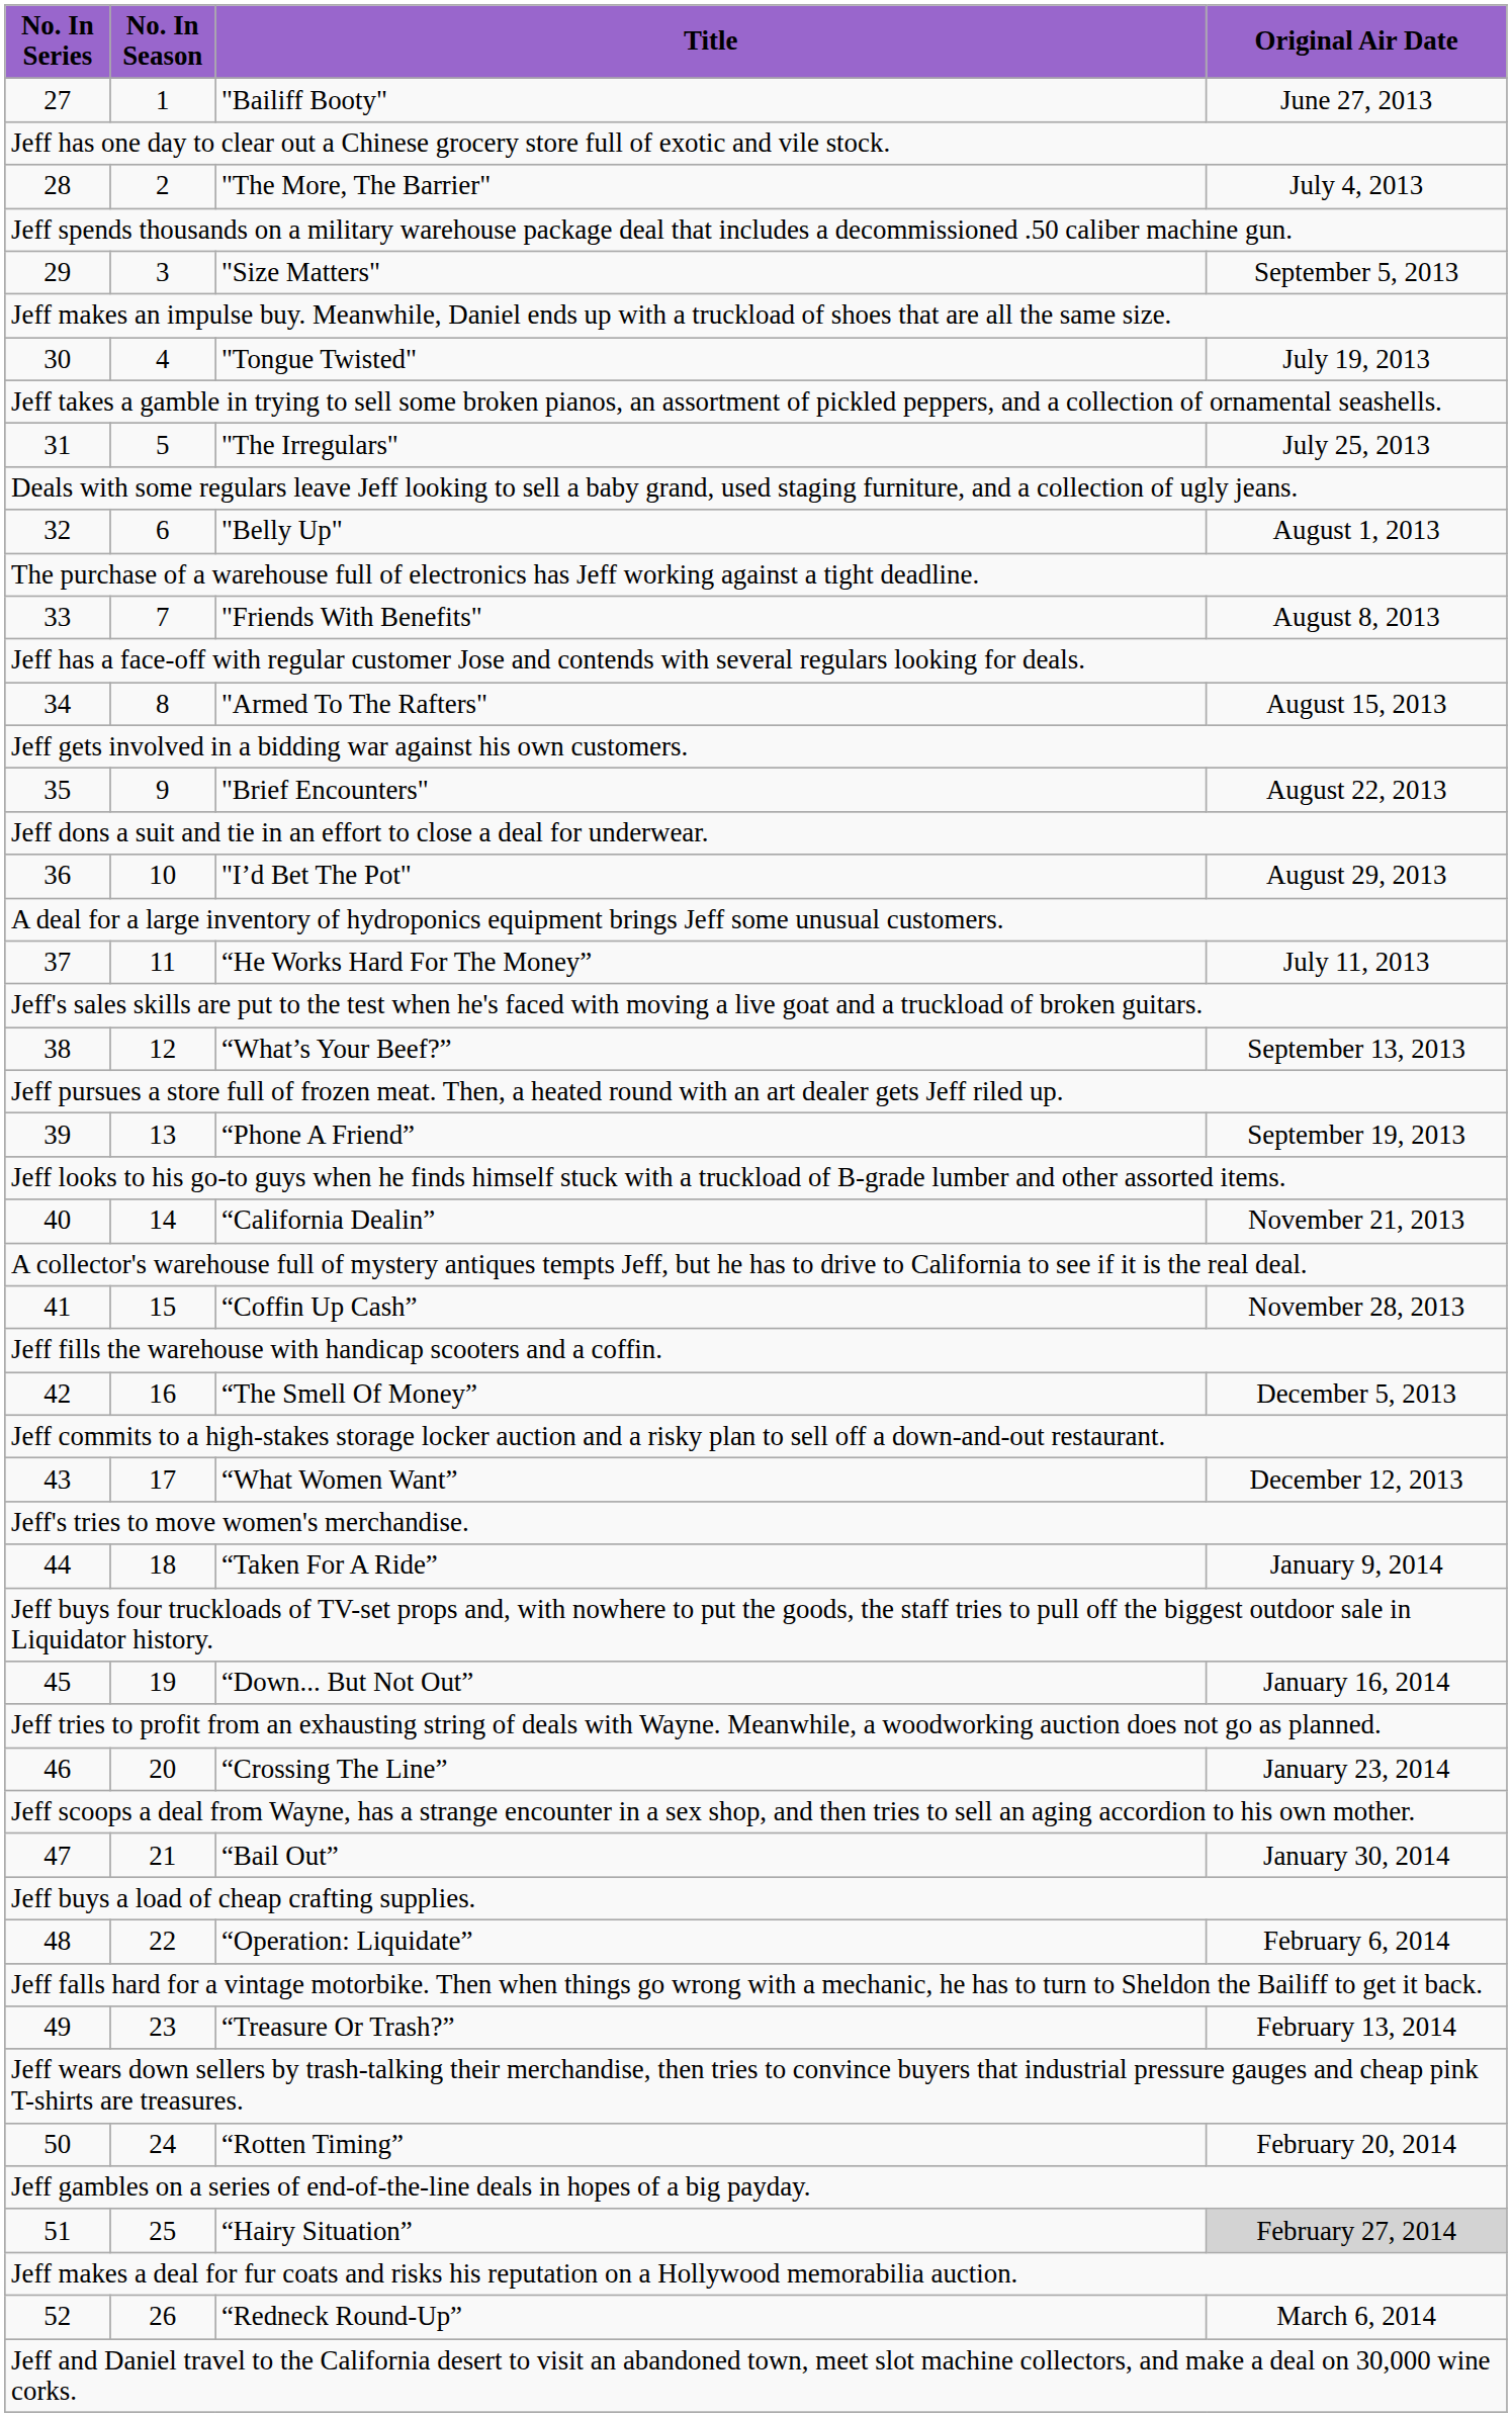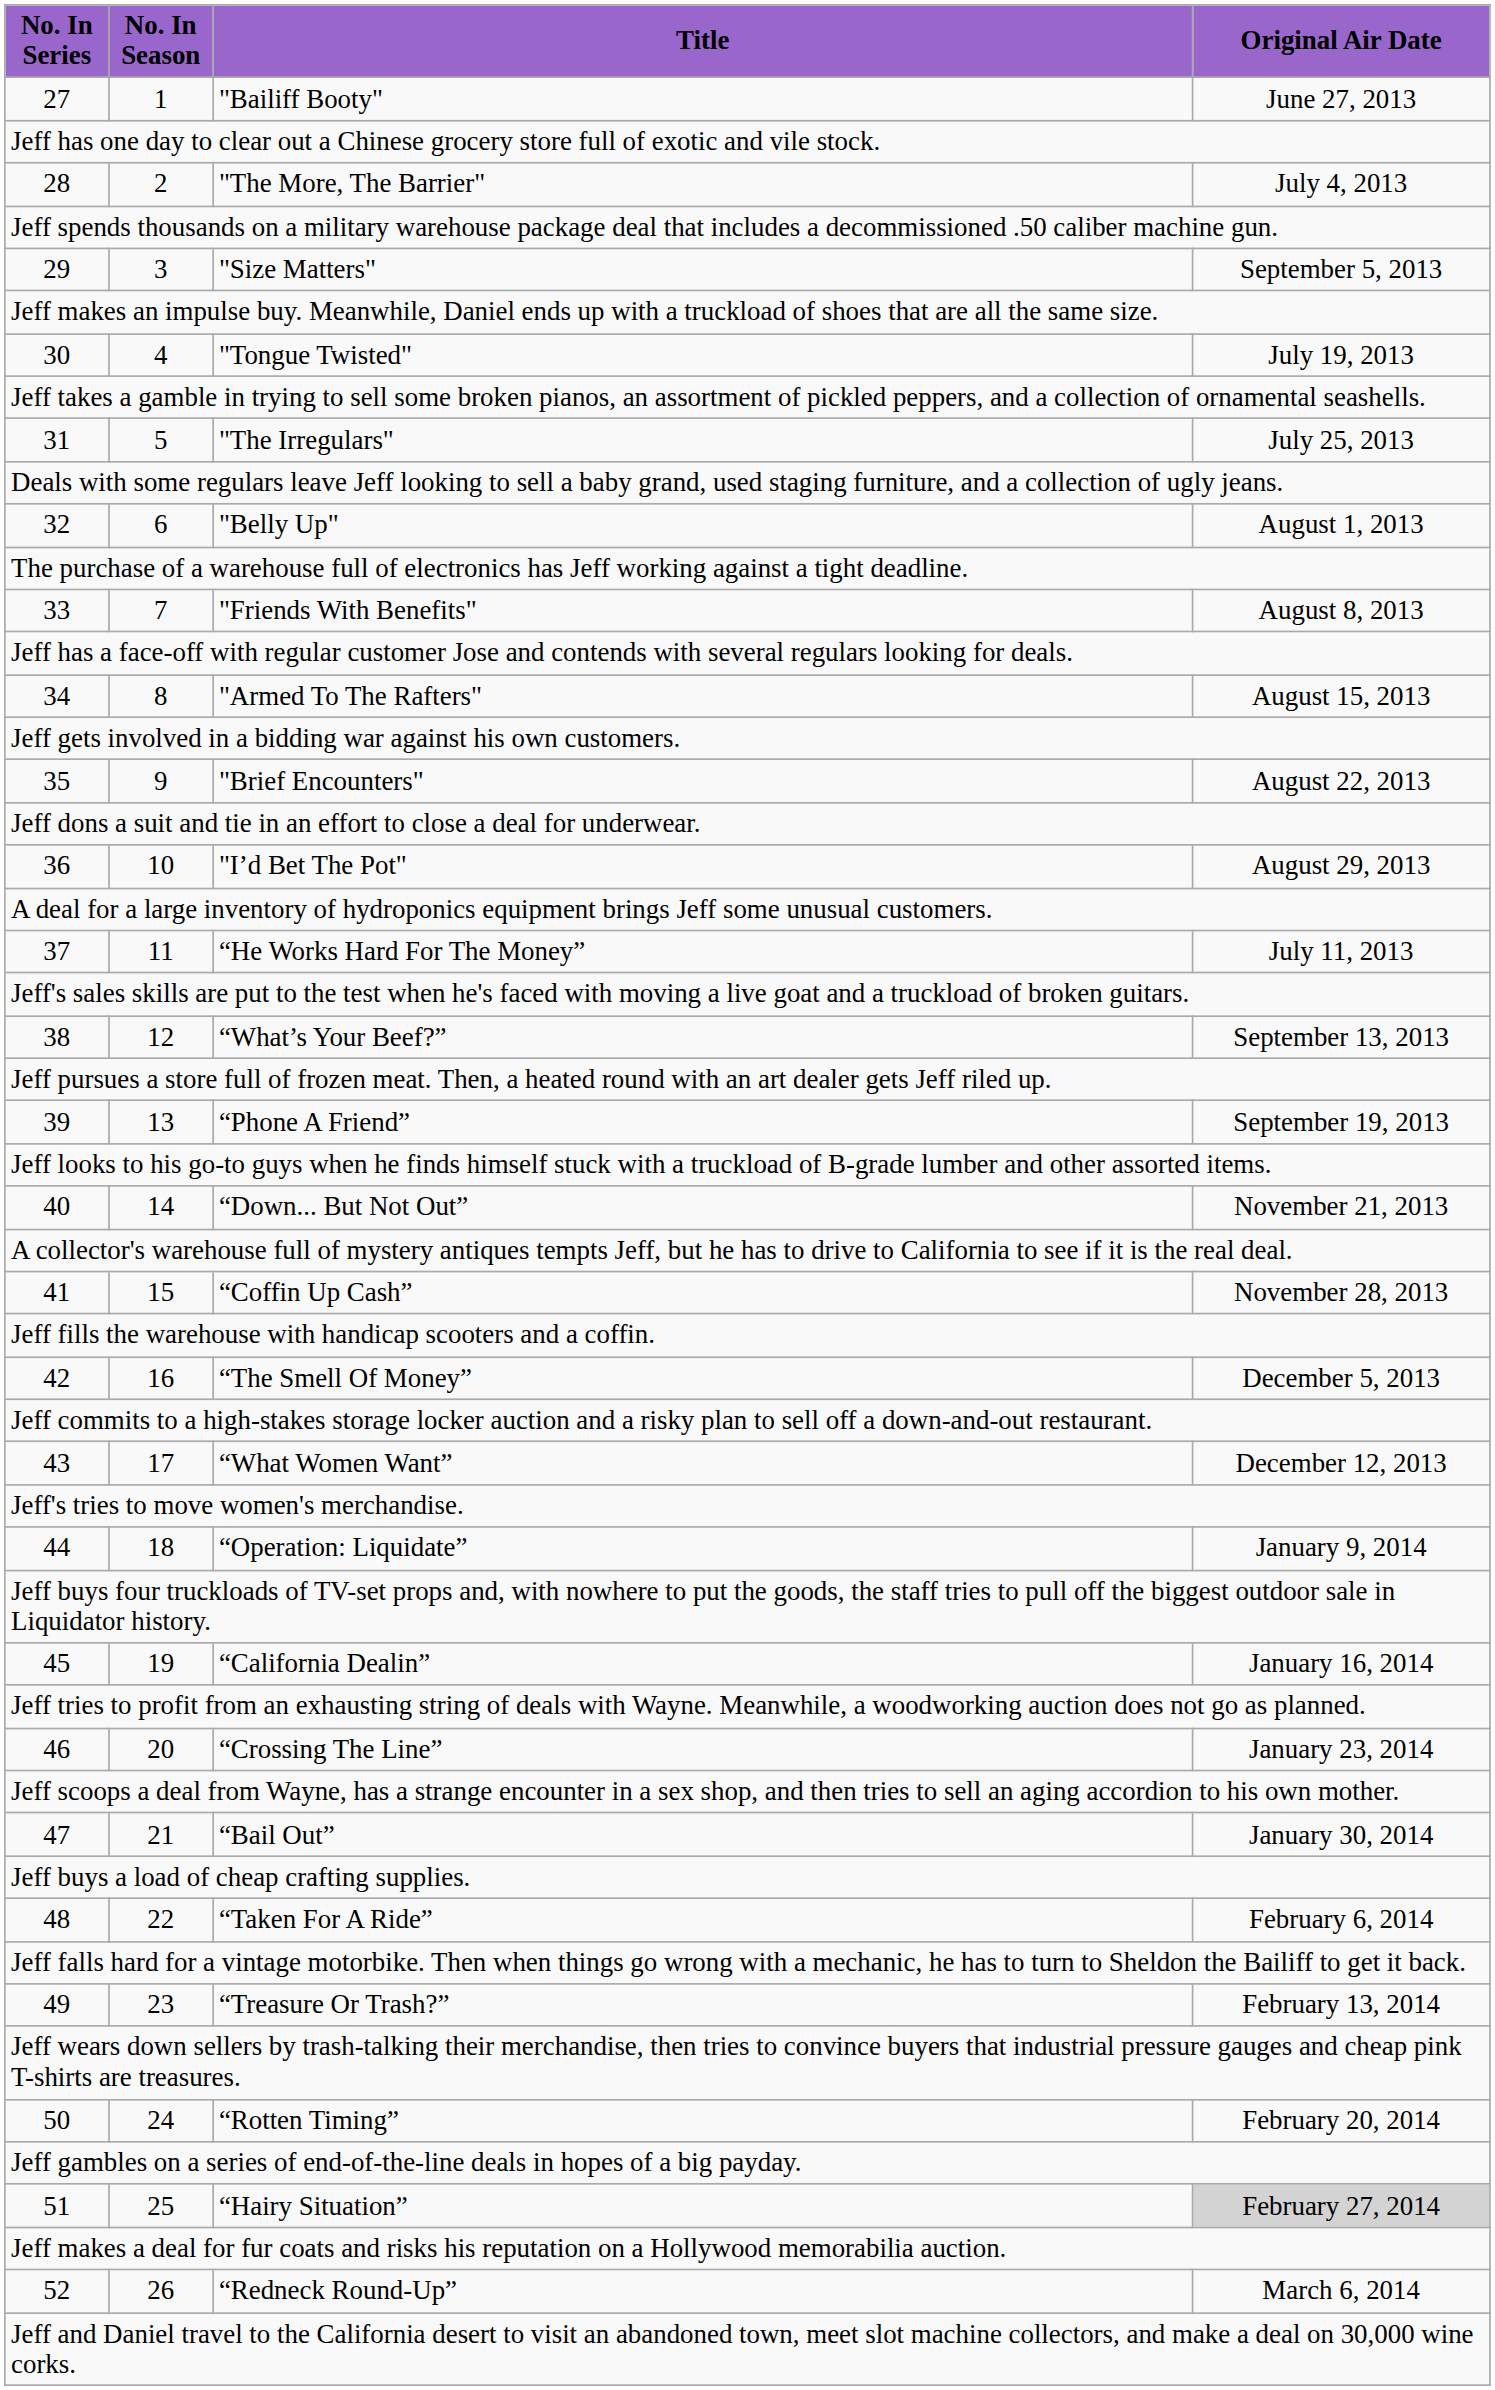 <table class="wikitable plainrowheaders" style="width:70%;">
 <tr>
 <th scope="col" style="background-color: #9966CC; color: #000000;" width=7%>No. In<br>Series</th>
 <th scope="col" style="background-color: #9966CC; color: #000000;" width=7%>No. In<br>Season</th>
 <th scope="col" style="background-color: #9966CC; color: #000000;">Title</th>
 <th scope="col" style="background-color: #9966CC; color: #000000;" width=20%>Original Air Date</th>
 </tr>
 <tr>
 <td style="text-align:center;">27</td>
 <td style="text-align:center;">1</td>
 <td style="text-align:left;">"Bailiff Booty"</td>
 <td style="text-align:center;">June 27, 2013</td>
 </tr>
 <tr>
 <td colspan="4">Jeff has one day to clear out a Chinese grocery store full of exotic and vile stock.</td>
 </tr>
 <tr>
 <td style="text-align:center;">28</td>
 <td style="text-align:center;">2</td>
 <td style="text-align:left;">"The More, The Barrier"</td>
 <td style="text-align:center;">July 4, 2013</td>
 </tr>
 <tr>
 <td colspan="4">Jeff spends thousands on a military warehouse package deal that includes a decommissioned .50 caliber machine gun.</td>
 </tr>
 <tr>
 <td style="text-align:center;">29</td>
 <td style="text-align:center;">3</td>
 <td style="text-align:left;">"Size Matters"</td>
 <td style="text-align:center;">September 5, 2013</td>
 </tr>
 <tr>
 <td colspan="4">Jeff makes an impulse buy. Meanwhile, Daniel ends up with a truckload of shoes that are all the same size.</td>
 </tr>
 <tr>
 <td style="text-align:center;">30</td>
 <td style="text-align:center;">4</td>
 <td style="text-align:left;">"Tongue Twisted"</td>
 <td style="text-align:center;">July 19, 2013</td>
 </tr>
 <tr>
 <td colspan="4">Jeff takes a gamble in trying to sell some broken pianos, an assortment of pickled peppers, and a collection of ornamental seashells.</td>
 </tr>
 <tr>
 <td style="text-align:center;">31</td>
 <td style="text-align:center;">5</td>
 <td style="text-align:left;">"The Irregulars"</td>
 <td style="text-align:center;">July 25, 2013</td>
 </tr>
 <tr>
 <td colspan="4">Deals with some regulars leave Jeff looking to sell a baby grand, used staging furniture, and a collection of ugly jeans.</td>
 </tr>
 <tr>
 <td style="text-align:center;">32</td>
 <td style="text-align:center;">6</td>
 <td style="text-align:left;">"Belly Up"</td>
 <td style="text-align:center;">August 1, 2013</td>
 </tr>
 <tr>
 <td colspan="4">The purchase of a warehouse full of electronics has Jeff working against a tight deadline.</td>
 </tr>
 <tr>
 <td style="text-align:center;">33</td>
 <td style="text-align:center;">7</td>
 <td style="text-align:left;">"Friends With Benefits"</td>
 <td style="text-align:center;">August 8, 2013</td>
 </tr>
 <tr>
 <td colspan="4">Jeff has a face-off with regular customer Jose and contends with several regulars looking for deals.</td>
 </tr>
 <tr>
 <td style="text-align:center;">34</td>
 <td style="text-align:center;">8</td>
 <td style="text-align:left;">"Armed To The Rafters"</td>
 <td style="text-align:center;">August 15, 2013</td>
 </tr>
 <tr>
 <td colspan="4">Jeff gets involved in a bidding war against his own customers.</td>
 </tr>
 <tr>
 <td style="text-align:center;">35</td>
 <td style="text-align:center;">9</td>
 <td style="text-align:left;">"Brief Encounters"</td>
 <td style="text-align:center;">August 22, 2013</td>
 </tr>
 <tr>
 <td colspan="4">Jeff dons a suit and tie in an effort to close a deal for underwear.</td>
 </tr>
 <tr>
 <td style="text-align:center;">36</td>
 <td style="text-align:center;">10</td>
 <td style="text-align:left;">"I’d Bet The Pot"</td>
 <td style="text-align:center;">August 29, 2013</td>
 </tr>
 <tr>
 <td colspan="4">A deal for a large inventory of hydroponics equipment brings Jeff some unusual customers.</td>
 </tr>
 <tr>
 <td style="text-align:center;">37</td>
 <td style="text-align:center;">11</td>
 <td style="text-align:left;">“He Works Hard For The Money”</td>
 <td style="text-align:center;">July 11, 2013</td>
 </tr>
 <tr>
 <td colspan="4">Jeff's sales skills are put to the test when he's faced with moving a live goat and a truckload of broken guitars.</td>
 </tr>
 <tr>
 <td style="text-align:center;">38</td>
 <td style="text-align:center;">12</td>
 <td style="text-align:left;">“What’s Your Beef?”</td>
 <td style="text-align:center;">September 13, 2013</td>
 </tr>
 <tr>
 <td colspan="4">Jeff pursues a store full of frozen meat. Then, a heated round with an art dealer gets Jeff riled up.</td>
 </tr>
 <tr>
 <td style="text-align:center;">39</td>
 <td style="text-align:center;">13</td>
 <td style="text-align:left;">“Phone A Friend”</td>
 <td style="text-align:center;">September 19, 2013</td>
 </tr>
 <tr>
 <td colspan="4">Jeff looks to his go-to guys when he finds himself stuck with a truckload of B-grade lumber and other assorted items.</td>
 </tr>
 <tr>
 <td style="text-align:center;">40</td>
 <td style="text-align:center;">14</td>
-<td style="text-align:left;">“California Dealin”</td>
+<td style="text-align:left;">“Down... But Not Out”</td>
 <td style="text-align:center;">November 21, 2013</td>
 </tr>
 <tr>
 <td colspan="4">A collector's warehouse full of mystery antiques tempts Jeff, but he has to drive to California to see if it is the real deal.</td>
 </tr>
 <tr>
 <td style="text-align:center;">41</td>
 <td style="text-align:center;">15</td>
 <td style="text-align:left;">“Coffin Up Cash”</td>
 <td style="text-align:center;">November 28, 2013</td>
 </tr>
 <tr>
 <td colspan="4">Jeff fills the warehouse with handicap scooters and a coffin.</td>
 </tr>
 <tr>
 <td style="text-align:center;">42</td>
 <td style="text-align:center;">16</td>
 <td style="text-align:left;">“The Smell Of Money”</td>
 <td style="text-align:center;">December 5, 2013</td>
 </tr>
 <tr>
 <td colspan="4">Jeff commits to a high-stakes storage locker auction and a risky plan to sell off a down-and-out restaurant.</td>
 </tr>
 <tr>
 <td style="text-align:center;">43</td>
 <td style="text-align:center;">17</td>
 <td style="text-align:left;">“What Women Want”</td>
 <td style="text-align:center;">December 12, 2013</td>
 </tr>
 <tr>
 <td colspan="4">Jeff's tries to move women's merchandise.</td>
 </tr>
 <tr>
 <td style="text-align:center;">44</td>
 <td style="text-align:center;">18</td>
-<td style="text-align:left;">“Taken For A Ride”</td>
+<td style="text-align:left;">“Operation: Liquidate”</td>
 <td style="text-align:center;">January 9, 2014</td>
 </tr>
 <tr>
 <td colspan="4">Jeff buys four truckloads of TV-set props and, with nowhere to put the goods, the staff tries to pull off the biggest outdoor sale in Liquidator history.</td>
 </tr>
 <tr>
 <td style="text-align:center;">45</td>
 <td style="text-align:center;">19</td>
-<td style="text-align:left;">“Down... But Not Out”</td>
+<td style="text-align:left;">“California Dealin”</td>
 <td style="text-align:center;">January 16, 2014</td>
 </tr>
 <tr>
 <td colspan="4">Jeff tries to profit from an exhausting string of deals with Wayne. Meanwhile, a woodworking auction does not go as planned.</td>
 </tr>
 <tr>
 <td style="text-align:center;">46</td>
 <td style="text-align:center;">20</td>
 <td style="text-align:left;">“Crossing The Line”</td>
 <td style="text-align:center;">January 23, 2014</td>
 </tr>
 <tr>
 <td colspan="4">Jeff scoops a deal from Wayne, has a strange encounter in a sex shop, and then tries to sell an aging accordion to his own mother.</td>
 </tr>
 <tr>
 <td style="text-align:center;">47</td>
 <td style="text-align:center;">21</td>
 <td style="text-align:left;">“Bail Out”</td>
 <td style="text-align:center;">January 30, 2014</td>
 </tr>
 <tr>
 <td colspan="4">Jeff buys a load of cheap crafting supplies.</td>
 </tr>
 <tr>
 <td style="text-align:center;">48</td>
 <td style="text-align:center;">22</td>
-<td style="text-align:left;">“Operation: Liquidate”</td>
+<td style="text-align:left;">“Taken For A Ride”</td>
 <td style="text-align:center;">February 6, 2014</td>
 </tr>
 <tr>
 <td colspan="4">Jeff falls hard for a vintage motorbike. Then when things go wrong with a mechanic, he has to turn to Sheldon the Bailiff to get it back.</td>
 </tr>
 <tr>
 <td style="text-align:center;">49</td>
 <td style="text-align:center;">23</td>
 <td style="text-align:left;">“Treasure Or Trash?”</td>
 <td style="text-align:center;">February 13, 2014</td>
 </tr>
 <tr>
 <td colspan="4">Jeff wears down sellers by trash-talking their merchandise, then tries to convince buyers that industrial pressure gauges and cheap pink T-shirts are treasures.</td>
 </tr>
 <tr>
 <td style="text-align:center;">50</td>
 <td style="text-align:center;">24</td>
 <td style="text-align:left;">“Rotten Timing”</td>
 <td style="text-align:center;">February 20, 2014</td>
 </tr>
 <tr>
 <td colspan="4">Jeff gambles on a series of end-of-the-line deals in hopes of a big payday.</td>
 </tr>
 <tr>
 <td style="text-align:center;">51</td>
 <td style="text-align:center;">25</td>
 <td style="text-align:left;">“Hairy Situation”</td>
 <td style="background: lightgrey; text-align:center;">February 27, 2014</td>
 </tr>
 <tr>
 <td colspan="4">Jeff makes a deal for fur coats and risks his reputation on a Hollywood memorabilia auction.</td>
 </tr>
 <tr>
 <td style="text-align:center;">52</td>
 <td style="text-align:center;">26</td>
 <td style="text-align:left;">“Redneck Round-Up”</td>
 <td style="text-align:center;">March 6, 2014</td>
 </tr>
 <tr>
 <td colspan="4">Jeff and Daniel travel to the California desert to visit an abandoned town, meet slot machine collectors, and make a deal on 30,000 wine corks.</td>
 </tr>
 <tr>
 </tr>
 </table>
